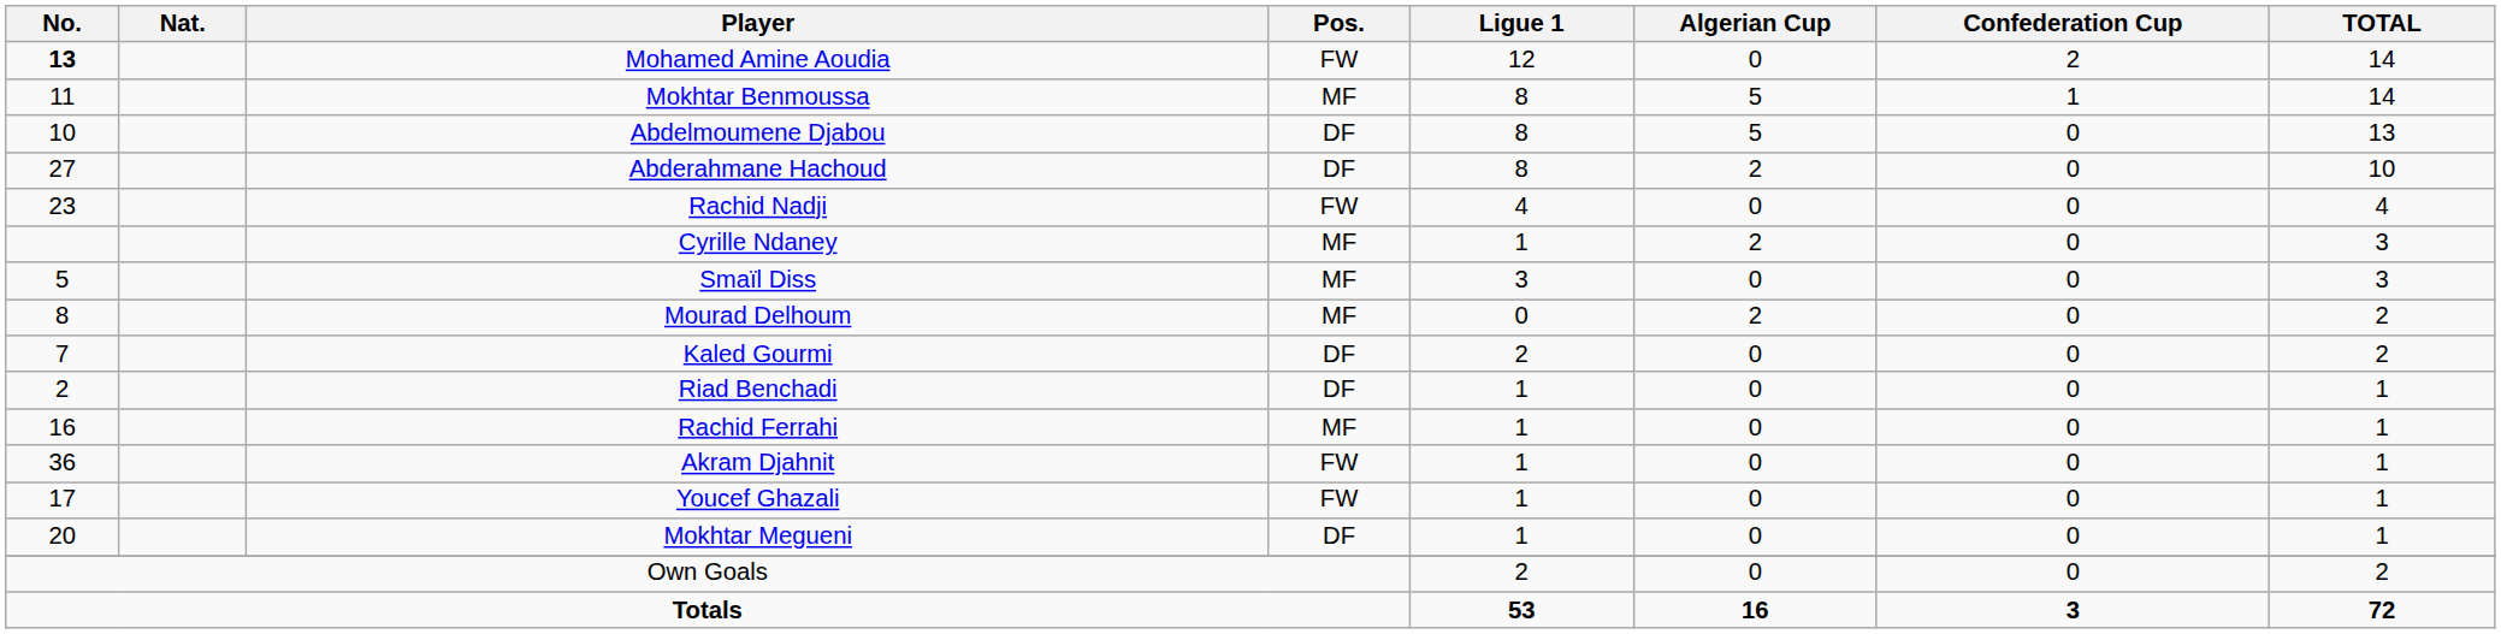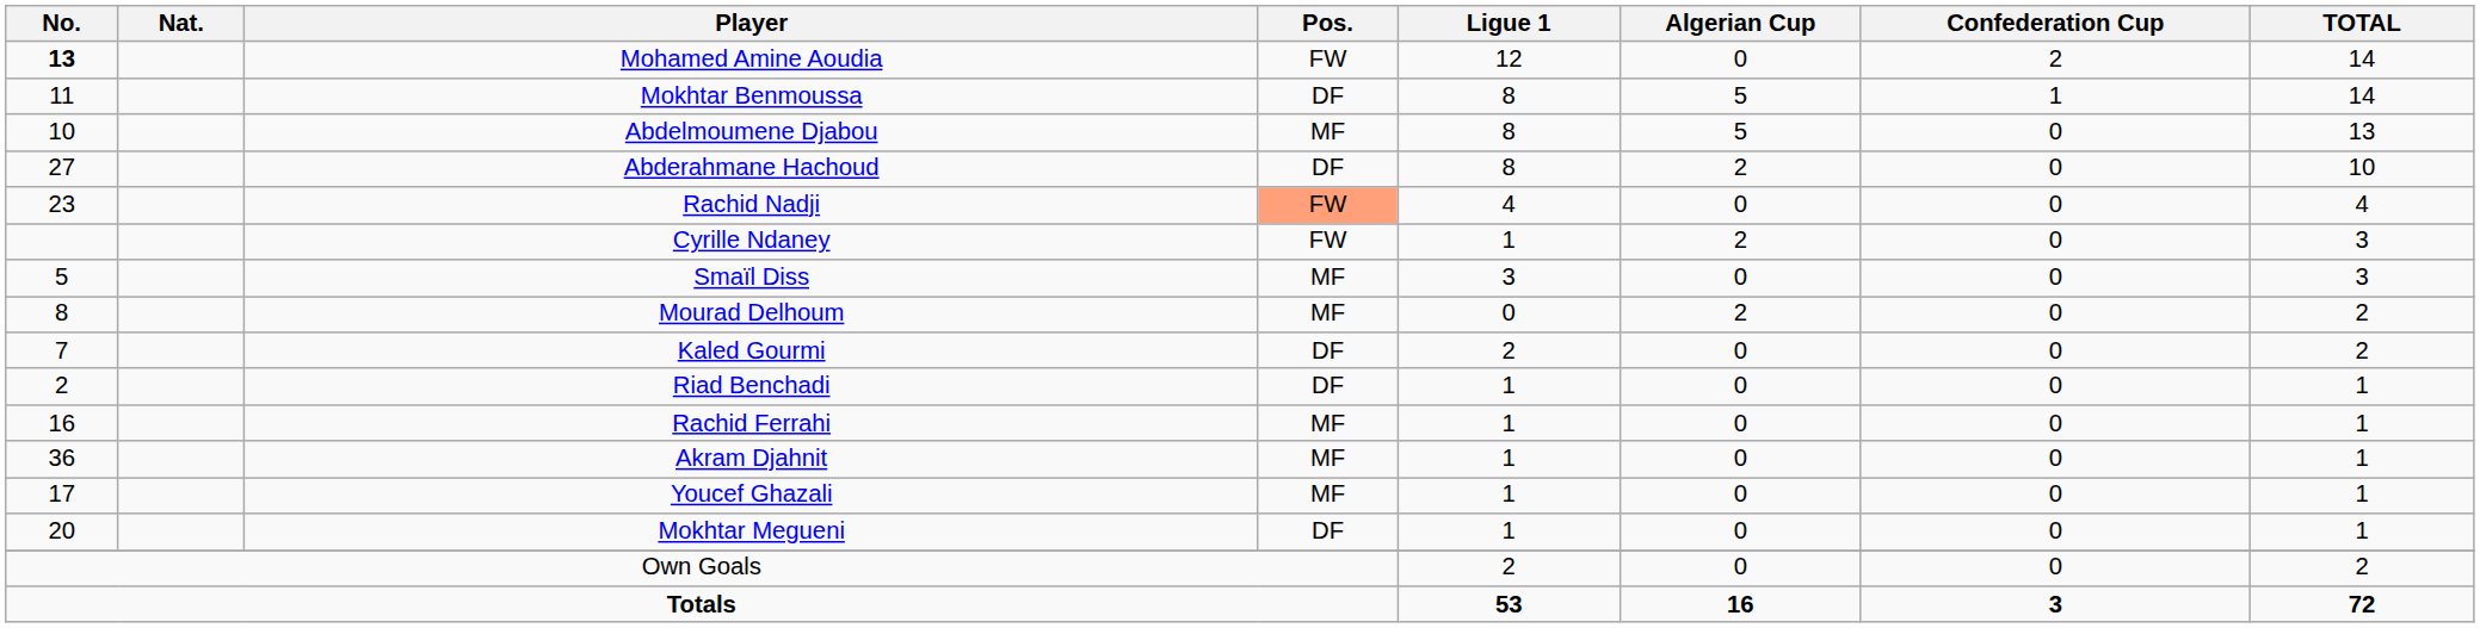 <table class="wikitable sortable alternance"  style="font-size:85%; text-align:center; line-height:14px; width:70%;">
 <tr>
 <th width=10>No.</th>
 <th width=10>Nat.</th>
 <th scope="col" style="width:250px;">Player</th>
 <th width=10>Pos.</th>
 <th width=50>Ligue 1</th>
 <th width=50>Algerian Cup</th>
 <th width=50>Confederation Cup</th>
 <th width=50>TOTAL</th>
 </tr>
 <tr>
 <td><strong>13</strong></td>
 <td></td>
 <td><a href='#'>Mohamed Amine Aoudia</a></td>
 <td>FW</td>
 <td>12</td>
 <td>0</td>
 <td>2</td>
 <td>14</td>
 </tr>
 <tr>
 <td>11</td>
 <td></td>
 <td><a href='#'>Mokhtar Benmoussa</a></td>
-<td>MF</td>
+<td>DF</td>
 <td>8</td>
 <td>5</td>
 <td>1</td>
 <td>14</td>
 </tr>
 <tr>
 <td>10</td>
 <td></td>
 <td><a href='#'>Abdelmoumene Djabou</a></td>
-<td>DF</td>
+<td>MF</td>
 <td>8</td>
 <td>5</td>
 <td>0</td>
 <td>13</td>
 </tr>
 <tr>
 <td>27</td>
 <td></td>
 <td><a href='#'>Abderahmane Hachoud</a></td>
 <td>DF</td>
 <td>8</td>
 <td>2</td>
 <td>0</td>
 <td>10</td>
 </tr>
 <tr>
 <td>23</td>
 <td></td>
 <td><a href='#'>Rachid Nadji</a></td>
-<td>FW</td>
+<td style="background: lightsalmon;">FW</td>
 <td>4</td>
 <td>0</td>
 <td>0</td>
 <td>4</td>
 </tr>
 <tr>
 <td></td>
 <td></td>
 <td><a href='#'>Cyrille Ndaney</a></td>
-<td>MF</td>
+<td>FW</td>
 <td>1</td>
 <td>2</td>
 <td>0</td>
 <td>3</td>
 </tr>
 <tr>
 <td>5</td>
 <td></td>
 <td><a href='#'>Smaïl Diss</a></td>
 <td>MF</td>
 <td>3</td>
 <td>0</td>
 <td>0</td>
 <td>3</td>
 </tr>
 <tr>
 <td>8</td>
 <td></td>
 <td><a href='#'>Mourad Delhoum</a></td>
 <td>MF</td>
 <td>0</td>
 <td>2</td>
 <td>0</td>
 <td>2</td>
 </tr>
 <tr>
 <td>7</td>
 <td></td>
 <td><a href='#'>Kaled Gourmi</a></td>
 <td>DF</td>
 <td>2</td>
 <td>0</td>
 <td>0</td>
 <td>2</td>
 </tr>
 <tr>
 <td>2</td>
 <td></td>
 <td><a href='#'>Riad Benchadi</a></td>
 <td>DF</td>
 <td>1</td>
 <td>0</td>
 <td>0</td>
 <td>1</td>
 </tr>
 <tr>
 <td>16</td>
 <td></td>
 <td><a href='#'>Rachid Ferrahi</a></td>
 <td>MF</td>
 <td>1</td>
 <td>0</td>
 <td>0</td>
 <td>1</td>
 </tr>
 <tr>
 <td>36</td>
 <td></td>
 <td><a href='#'>Akram Djahnit</a></td>
-<td>FW</td>
+<td>MF</td>
 <td>1</td>
 <td>0</td>
 <td>0</td>
 <td>1</td>
 </tr>
 <tr>
 <td>17</td>
 <td></td>
 <td><a href='#'>Youcef Ghazali</a></td>
-<td>FW</td>
+<td>MF</td>
 <td>1</td>
 <td>0</td>
 <td>0</td>
 <td>1</td>
 </tr>
 <tr>
 <td>20</td>
 <td></td>
 <td><a href='#'>Mokhtar Megueni</a></td>
 <td>DF</td>
 <td>1</td>
 <td>0</td>
 <td>0</td>
 <td>1</td>
 </tr>
 <tr>
 </tr>
 <tr class="sortbottom">
 <td colspan="4">Own Goals</td>
 <td>2</td>
 <td>0</td>
 <td>0</td>
 <td>2</td>
 </tr>
 <tr class="sortbottom">
 <td colspan="4"><strong>Totals</strong></td>
 <td><strong>53</strong></td>
 <td><strong>16</strong></td>
 <td><strong>3</strong></td>
 <td><strong>72</strong></td>
 </tr>
 </table>
